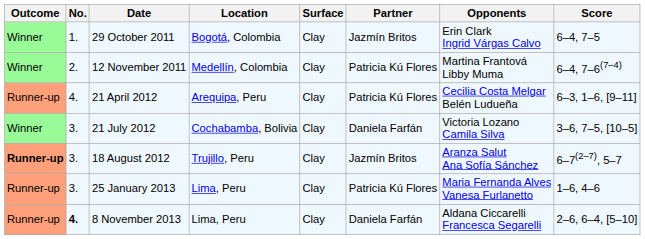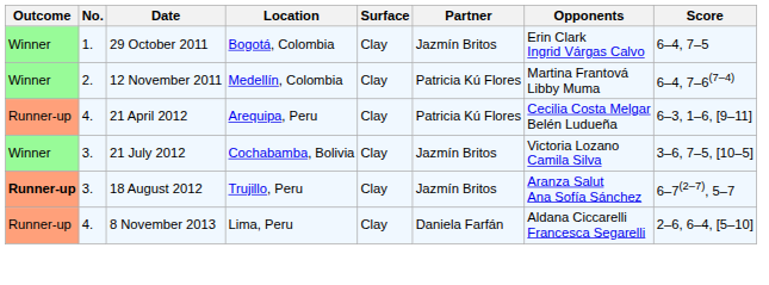 <table class="sortable wikitable">
 <tr>
 <th>Outcome</th>
 <th>No.</th>
 <th>Date</th>
 <th>Location</th>
 <th>Surface</th>
 <th>Partner</th>
 <th>Opponents</th>
 <th class="unsortable">Score</th>
 </tr>
 <tr style="background:#f0f8ff;">
 <td style="background:#98fb98;">Winner</td>
 <td>1.</td>
 <td>29 October 2011</td>
 <td><a href='#'>Bogotá</a>, Colombia</td>
 <td>Clay</td>
 <td> Jazmín Britos</td>
 <td> Erin Clark <br>  <a href='#'>Ingrid Várgas Calvo</a></td>
 <td>6–4, 7–5</td>
 </tr>
 <tr style="background:#f0f8ff;">
 <td style="background:#98fb98;">Winner</td>
 <td>2.</td>
 <td>12 November 2011</td>
 <td><a href='#'>Medellín</a>, Colombia</td>
 <td>Clay</td>
 <td> Patricia Kú Flores</td>
 <td> Martina Frantová <br>  Libby Muma</td>
 <td>6–4, 7–6<sup>(7–4)</sup></td>
 </tr>
 <tr style="background:#f0f8ff;">
 <td style="background:#ffa07a;">Runner-up</td>
 <td>4.</td>
 <td>21 April 2012</td>
 <td><a href='#'>Arequipa</a>, Peru</td>
 <td>Clay</td>
 <td> Patricia Kú Flores</td>
 <td> <a href='#'>Cecilia Costa Melgar</a> <br>  Belén Ludueña</td>
 <td>6–3, 1–6, [9–11]</td>
 </tr>
 <tr style="background:#f0f8ff;">
 <td style="background:#98fb98;">Winner</td>
 <td>3.</td>
 <td>21 July 2012</td>
 <td><a href='#'>Cochabamba</a>, Bolivia</td>
 <td>Clay</td>
-<td> Daniela Farfán</td>
+<td> Jazmín Britos</td>
 <td> Victoria Lozano <br>  <a href='#'>Camila Silva</a></td>
 <td>3–6, 7–5, [10–5]</td>
 </tr>
 <tr style="background:#f0f8ff;">
 <td style="background:#ffa07a;"><strong>Runner-up</strong></td>
 <td>3.</td>
 <td>18 August 2012</td>
 <td><a href='#'>Trujillo</a>, Peru</td>
 <td>Clay</td>
 <td> Jazmín Britos</td>
 <td> <a href='#'>Aranza Salut</a> <br>  <a href='#'>Ana Sofía Sánchez</a></td>
 <td>6–7<sup>(2–7)</sup>, 5–7</td>
 </tr>
 <tr style="background:#f0f8ff;">
 <td style="background:#ffa07a;">Runner-up</td>
-<td>3.</td>
-<td>25 January 2013</td>
-<td><a href='#'>Lima</a>, Peru</td>
-<td>Clay</td>
-<td> Patricia Kú Flores</td>
-<td> <a href='#'>Maria Fernanda Alves</a> <br>  <a href='#'>Vanesa Furlanetto</a></td>
-<td>1–6, 4–6</td>
-</tr>
-<tr style="background:#f0f8ff;">
-<td style="background:#ffa07a;">Runner-up</td>
-<td><strong>4.</strong></td>
+<td>4.</td>
 <td>8 November 2013</td>
 <td>Lima, Peru</td>
 <td>Clay</td>
 <td> Daniela Farfán</td>
 <td> Aldana Ciccarelli <br>  <a href='#'>Francesca Segarelli</a></td>
 <td>2–6, 6–4, [5–10]</td>
 </tr>
 </table>
